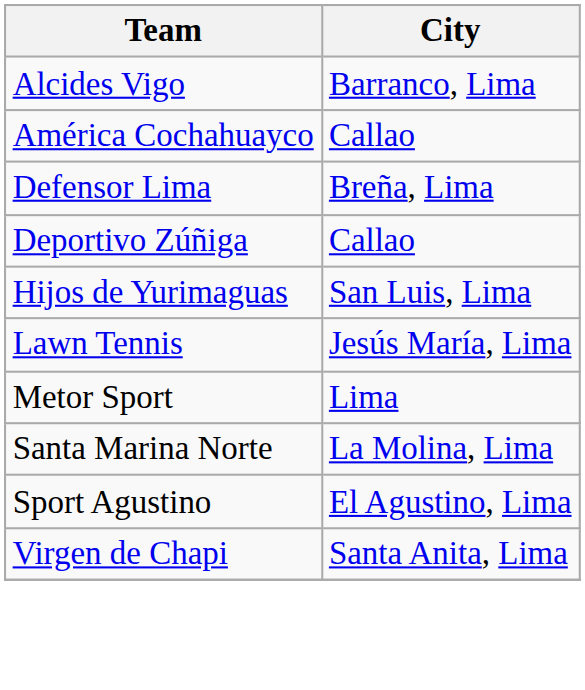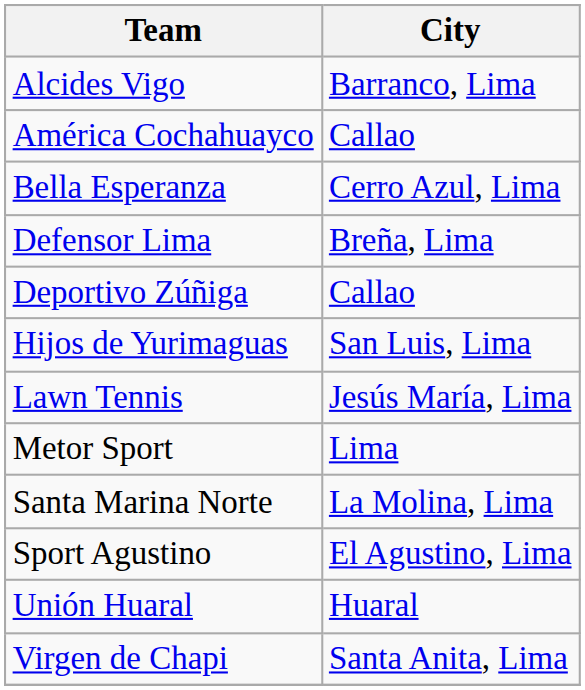 <table class="wikitable sortable">
 <tr>
 <th>Team</th>
 <th>City</th>
 </tr>
 <tr>
 <td><a href='#'>Alcides Vigo</a></td>
 <td><a href='#'>Barranco</a>, <a href='#'>Lima</a></td>
 </tr>
 <tr>
 <td><a href='#'>América Cochahuayco</a></td>
 <td><a href='#'>Callao</a></td>
+</tr>
+<tr>
+<td><a href='#'>Bella Esperanza</a></td>
+<td><a href='#'>Cerro Azul</a>, <a href='#'>Lima</a></td>
 </tr>
 <tr>
 <td><a href='#'>Defensor Lima</a></td>
 <td><a href='#'>Breña</a>, <a href='#'>Lima</a></td>
 </tr>
 <tr>
 <td><a href='#'>Deportivo Zúñiga</a></td>
 <td><a href='#'>Callao</a></td>
 </tr>
 <tr>
 <td><a href='#'>Hijos de Yurimaguas</a></td>
 <td><a href='#'>San Luis</a>, <a href='#'>Lima</a></td>
 </tr>
 <tr>
 <td><a href='#'>Lawn Tennis</a></td>
 <td><a href='#'>Jesús María</a>, <a href='#'>Lima</a></td>
 </tr>
 <tr>
 <td>Metor Sport</td>
 <td><a href='#'>Lima</a></td>
 </tr>
 <tr>
 <td>Santa Marina Norte</td>
 <td><a href='#'>La Molina</a>, <a href='#'>Lima</a></td>
 </tr>
 <tr>
 <td>Sport Agustino</td>
 <td><a href='#'>El Agustino</a>, <a href='#'>Lima</a></td>
 </tr>
 <tr>
+<td><a href='#'>Unión Huaral</a></td>
+<td><a href='#'>Huaral</a></td>
+</tr>
+<tr>
 <td><a href='#'>Virgen de Chapi</a></td>
 <td><a href='#'>Santa Anita</a>, <a href='#'>Lima</a></td>
 </tr>
 <tr>
 </tr>
 </table>
